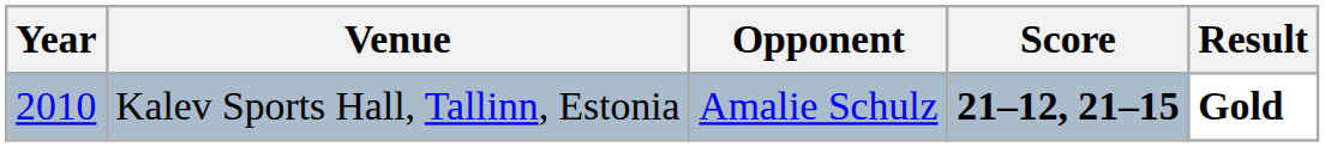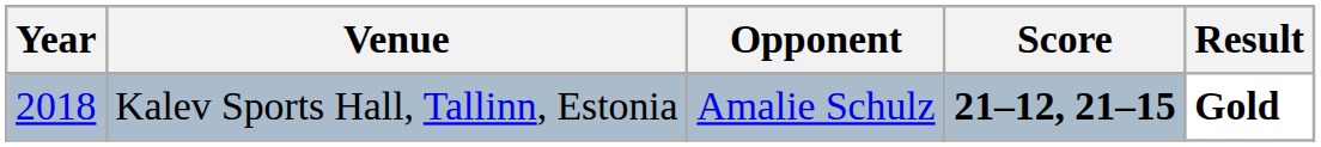 <table class="sortable wikitable" style="font-size: 90%;">
 <tr>
 <th>Year</th>
 <th>Venue</th>
 <th>Opponent</th>
 <th>Score</th>
 <th>Result</th>
 </tr>
 <tr style="background:#AABBCC">
-<td align="center"><a href='#'>2010</a></td>
+<td align="center"><a href='#'>2018</a></td>
 <td align="left">Kalev Sports Hall, <a href='#'>Tallinn</a>, Estonia</td>
 <td align="left"> <a href='#'>Amalie Schulz</a></td>
 <td align="left"><strong>21–12, 21–15</strong></td>
 <td style="text-align:left; background:white"> <strong>Gold</strong></td>
 </tr>
 </table>
